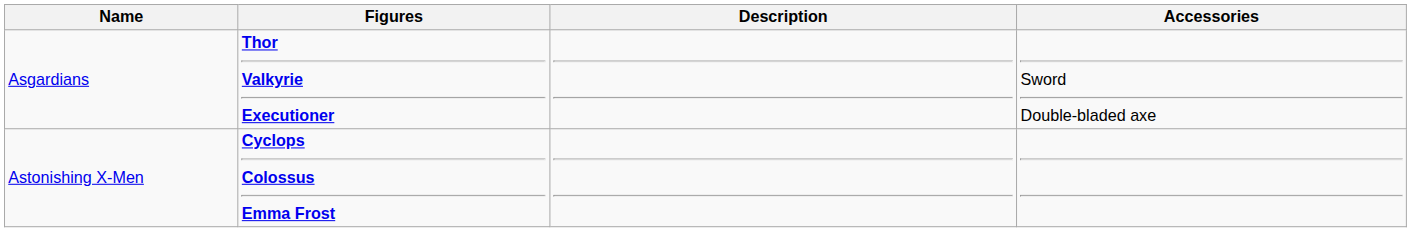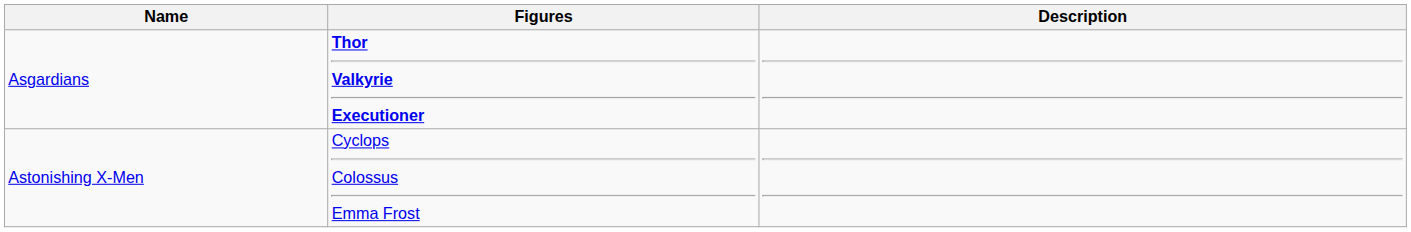 <table class="wikitable" width="70%">
 <tr>
 <th width=15%>Name</th>
 <th width=20%>Figures</th>
 <th width=30%>Description</th>
-<th width=25%>Accessories</th>
 </tr>
 <tr>
 <td><a href='#'>Asgardians</a></td>
 <td><strong><a href='#'>Thor</a><hr><a href='#'>Valkyrie</a><hr><a href='#'>Executioner</a></strong></td>
 <td> <hr> <hr> </td>
-<td> <hr>Sword<hr>Double-bladed axe</td>
 </tr>
 <tr>
 <td><a href='#'>Astonishing X-Men</a></td>
-<td><strong><a href='#'>Cyclops</a><hr><a href='#'>Colossus</a><hr><a href='#'>Emma Frost</a></strong></td>
-<td> <hr> <hr> </td>
+<td><a href='#'>Cyclops</a><hr><a href='#'>Colossus</a><hr><a href='#'>Emma Frost</a></td>
 <td> <hr> <hr> </td>
 </tr>
 </table>
